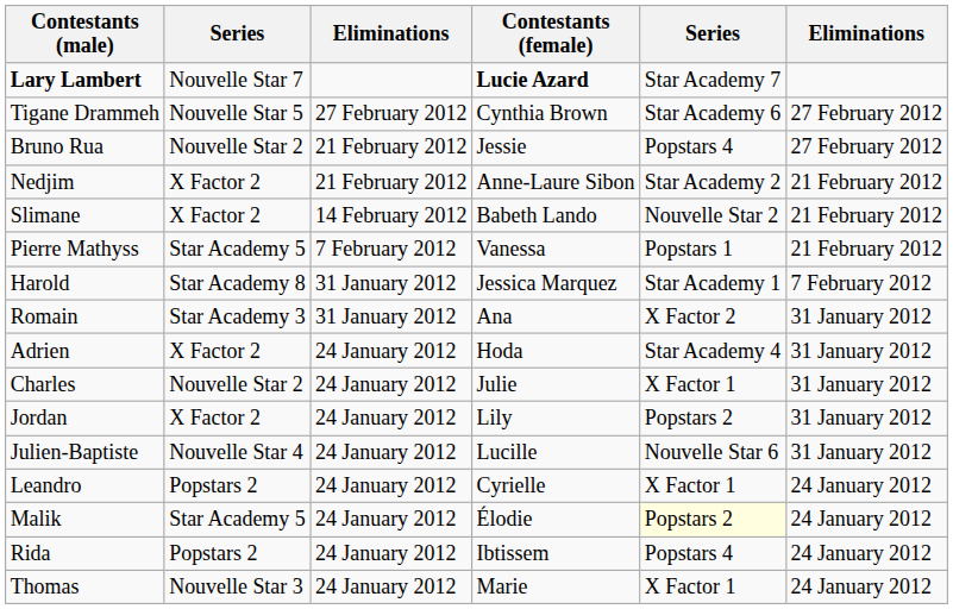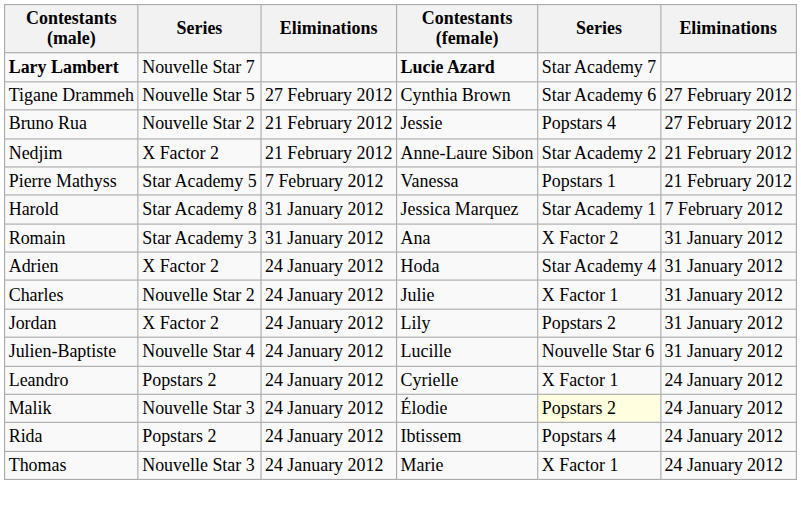 <table class="wikitable sortable">
 <tr>
 <th>Contestants <br> (male)</th>
 <th>Series</th>
 <th>Eliminations</th>
 <th>Contestants <br> (female)</th>
 <th>Series</th>
 <th>Eliminations</th>
 </tr>
 <tr>
 <td><strong>Lary Lambert</strong></td>
 <td>Nouvelle Star 7</td>
 <td></td>
 <td><strong>Lucie Azard</strong></td>
 <td>Star Academy 7</td>
 <td></td>
 </tr>
 <tr>
 <td>Tigane Drammeh</td>
 <td>Nouvelle Star 5</td>
 <td>27 February 2012</td>
 <td>Cynthia Brown</td>
 <td>Star Academy 6</td>
 <td>27 February 2012</td>
 </tr>
 <tr>
 <td>Bruno Rua</td>
 <td>Nouvelle Star 2</td>
 <td>21 February 2012</td>
 <td>Jessie</td>
 <td>Popstars 4</td>
 <td>27 February 2012</td>
 </tr>
 <tr>
 <td>Nedjim</td>
 <td>X Factor 2</td>
 <td>21 February 2012</td>
 <td>Anne-Laure Sibon</td>
 <td>Star Academy 2</td>
-<td>21 February 2012</td>
-</tr>
-<tr>
-<td>Slimane</td>
-<td>X Factor 2</td>
-<td>14 February 2012</td>
-<td>Babeth Lando</td>
-<td>Nouvelle Star 2</td>
 <td>21 February 2012</td>
 </tr>
 <tr>
 <td>Pierre Mathyss</td>
 <td>Star Academy 5</td>
 <td>7 February 2012</td>
 <td>Vanessa</td>
 <td>Popstars 1</td>
 <td>21 February 2012</td>
 </tr>
 <tr>
 <td>Harold</td>
 <td>Star Academy 8</td>
 <td>31 January 2012</td>
 <td>Jessica Marquez</td>
 <td>Star Academy 1</td>
 <td>7 February 2012</td>
 </tr>
 <tr>
 <td>Romain</td>
 <td>Star Academy 3</td>
 <td>31 January 2012</td>
 <td>Ana</td>
 <td>X Factor 2</td>
 <td>31 January 2012</td>
 </tr>
 <tr>
 <td>Adrien</td>
 <td>X Factor 2</td>
 <td>24 January 2012</td>
 <td>Hoda</td>
 <td>Star Academy 4</td>
 <td>31 January 2012</td>
 </tr>
 <tr>
 <td>Charles</td>
 <td>Nouvelle Star 2</td>
 <td>24 January 2012</td>
 <td>Julie</td>
 <td>X Factor 1</td>
 <td>31 January 2012</td>
 </tr>
 <tr>
 <td>Jordan</td>
 <td>X Factor 2</td>
 <td>24 January 2012</td>
 <td>Lily</td>
 <td>Popstars 2</td>
 <td>31 January 2012</td>
 </tr>
 <tr>
 <td>Julien-Baptiste</td>
 <td>Nouvelle Star 4</td>
 <td>24 January 2012</td>
 <td>Lucille</td>
 <td>Nouvelle Star 6</td>
 <td>31 January 2012</td>
 </tr>
 <tr>
 <td>Leandro</td>
 <td>Popstars 2</td>
 <td>24 January 2012</td>
 <td>Cyrielle</td>
 <td>X Factor 1</td>
 <td>24 January 2012</td>
 </tr>
 <tr>
 <td>Malik</td>
-<td>Star Academy 5</td>
+<td>Nouvelle Star 3</td>
 <td>24 January 2012</td>
 <td>Élodie</td>
 <td style="background: lightyellow;">Popstars 2</td>
 <td>24 January 2012</td>
 </tr>
 <tr>
 <td>Rida</td>
 <td>Popstars 2</td>
 <td>24 January 2012</td>
 <td>Ibtissem</td>
 <td>Popstars 4</td>
 <td>24 January 2012</td>
 </tr>
 <tr>
 <td>Thomas</td>
 <td>Nouvelle Star 3</td>
 <td>24 January 2012</td>
 <td>Marie</td>
 <td>X Factor 1</td>
 <td>24 January 2012</td>
 </tr>
 </table>
